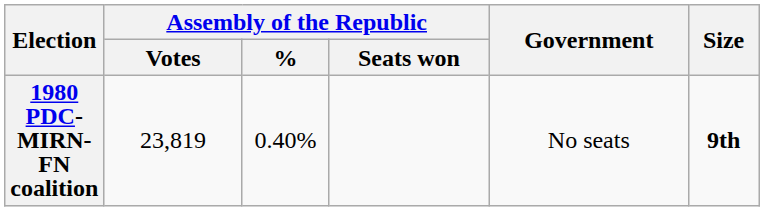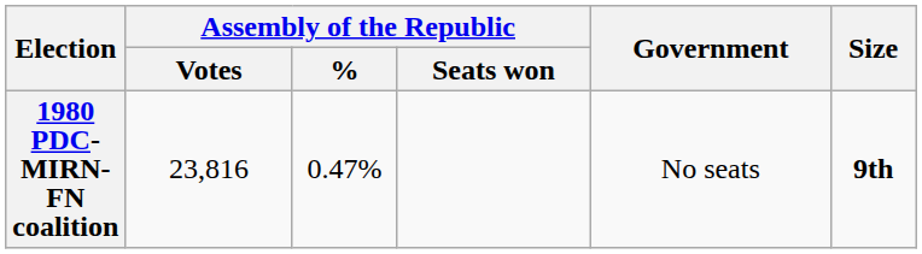 <table class="wikitable" style="text-align:center; font-size:100%; line-height:16px;">
 <tr>
 <th rowspan="2" width="50px">Election</th>
 <th colspan="3"><a href='#'>Assembly of the Republic</a></th>
 <th rowspan="2" width="125px">Government</th>
 <th rowspan="2" width="40px">Size</th>
 </tr>
 <tr>
 <th width="85px">Votes</th>
 <th width="50px">%</th>
 <th width="100px">Seats won</th>
 </tr>
 <tr>
 <th><a href='#'>1980</a><br><a href='#'>PDC</a>-MIRN-FN coalition</th>
-<td>23,819</td>
-<td>0.40%</td>
+<td>23,816</td>
+<td>0.47%</td>
 <td></td>
 <td>No seats</td>
 <td><strong>9th</strong></td>
 </tr>
 </table>
